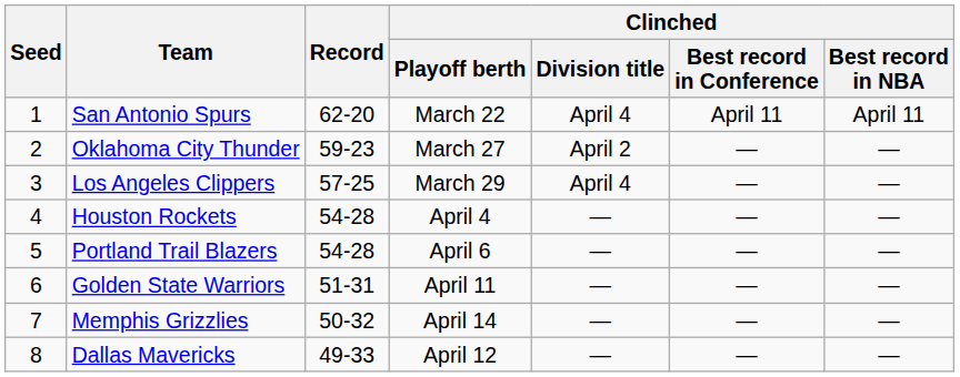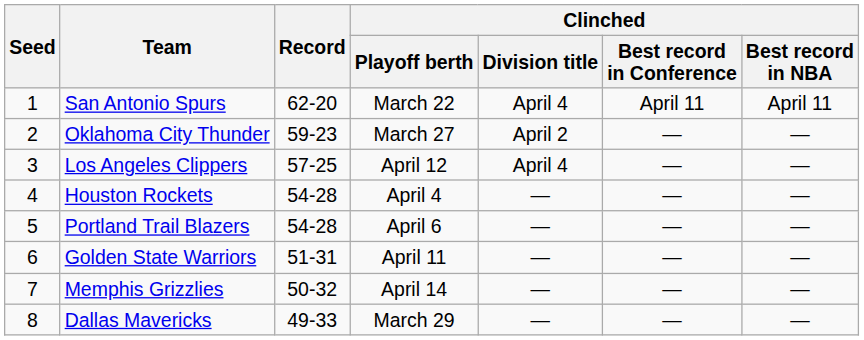 <table class="wikitable"  style="font-size:95%; text-align:center">
 <tr>
 <th rowspan=2>Seed</th>
 <th rowspan=2>Team</th>
 <th rowspan=2>Record</th>
 <th colspan=4>Clinched</th>
 </tr>
 <tr>
 <th>Playoff berth</th>
 <th>Division title</th>
 <th>Best record<br> in Conference</th>
 <th>Best record<br> in NBA</th>
 </tr>
 <tr>
 <td>1</td>
 <td align=left><a href='#'>San Antonio Spurs</a></td>
 <td>62-20</td>
 <td>March 22</td>
 <td>April 4</td>
 <td>April 11</td>
 <td>April 11</td>
 </tr>
 <tr>
 <td>2</td>
 <td align=left><a href='#'>Oklahoma City Thunder</a></td>
 <td>59-23</td>
 <td>March 27</td>
 <td>April 2</td>
 <td>—</td>
 <td>—</td>
 </tr>
 <tr>
 <td>3</td>
 <td align=left><a href='#'>Los Angeles Clippers</a></td>
 <td>57-25</td>
-<td>March 29</td>
+<td>April 12</td>
 <td>April 4</td>
 <td>—</td>
 <td>—</td>
 </tr>
 <tr>
 <td>4</td>
 <td align=left><a href='#'>Houston Rockets</a></td>
 <td>54-28</td>
 <td>April 4</td>
 <td>—</td>
 <td>—</td>
 <td>—</td>
 </tr>
 <tr>
 <td>5</td>
 <td align=left><a href='#'>Portland Trail Blazers</a></td>
 <td>54-28</td>
 <td>April 6</td>
 <td>—</td>
 <td>—</td>
 <td>—</td>
 </tr>
 <tr>
 <td>6</td>
 <td align=left><a href='#'>Golden State Warriors</a></td>
 <td>51-31</td>
 <td>April 11</td>
 <td>—</td>
 <td>—</td>
 <td>—</td>
 </tr>
 <tr>
 <td>7</td>
 <td align=left><a href='#'>Memphis Grizzlies</a></td>
 <td>50-32</td>
 <td>April 14</td>
 <td>—</td>
 <td>—</td>
 <td>—</td>
 </tr>
 <tr>
 <td>8</td>
 <td align=left><a href='#'>Dallas Mavericks</a></td>
 <td>49-33</td>
-<td>April 12</td>
+<td>March 29</td>
 <td>—</td>
 <td>—</td>
 <td>—</td>
 </tr>
 </table>
